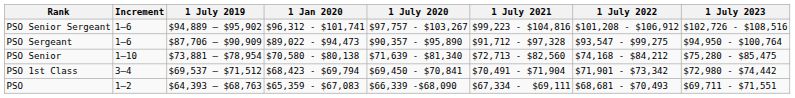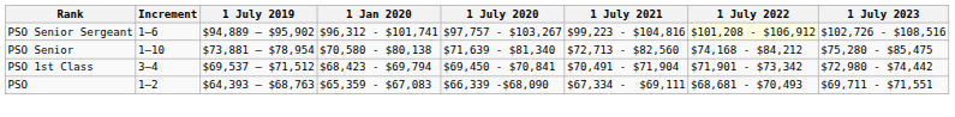 <table class="wikitable">
 <tr>
 <th>Rank</th>
 <th>Increment</th>
 <th>1 July 2019</th>
 <th>1 Jan 2020</th>
 <th>1 July 2020</th>
 <th>1 July 2021</th>
 <th>1 July 2022</th>
 <th>1 July 2023</th>
 </tr>
 <tr>
 <td>PSO Senior Sergeant</td>
 <td>1–6</td>
 <td>$94,889 – $95,902</td>
 <td>$96,312 - $101,741</td>
 <td>$97,757 - $103,267</td>
 <td>$99,223 - $104,816</td>
-<td>$101,208 - $106,912</td>
+<td style="background: lightyellow;">$101,208 - $106,912</td>
 <td>$102,726 - $108,516</td>
-</tr>
-<tr>
-<td>PSO Sergeant</td>
-<td>1–6</td>
-<td>$87,706 – $90,909</td>
-<td>$89,022 - $94,473</td>
-<td>$90,357 - $95,890</td>
-<td>$91,712 - $97,328</td>
-<td>$93,547 - $99,275</td>
-<td>$94,950 - $100,764</td>
 </tr>
 <tr>
 <td>PSO Senior</td>
 <td>1–10</td>
 <td>$73,881 – $78,954</td>
 <td>$70,580 - $80,138</td>
 <td>$71,639 - $81,340</td>
 <td>$72,713 - $82,560</td>
 <td>$74,168 - $84,212</td>
 <td>$75,280 - $85,475</td>
 </tr>
 <tr>
 <td>PSO 1st Class</td>
 <td>3–4</td>
 <td>$69,537 – $71,512</td>
 <td>$68,423 - $69,794</td>
 <td>$69,450 - $70,841</td>
 <td>$70,491 - $71,904</td>
 <td>$71,901 - $73,342</td>
 <td>$72,980 - $74,442</td>
 </tr>
 <tr>
 <td>PSO</td>
 <td>1–2</td>
 <td>$64,393 – $68,763</td>
 <td>$65,359 - $67,083</td>
 <td>$66,339 -$68,090</td>
 <td>$67,334 -  $69,111</td>
 <td>$68,681 - $70,493</td>
 <td>$69,711 - $71,551</td>
 </tr>
 </table>
